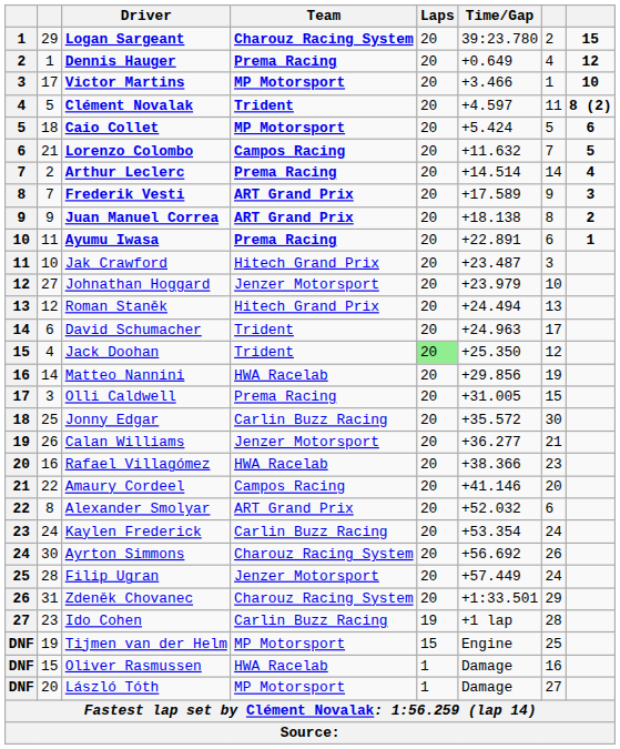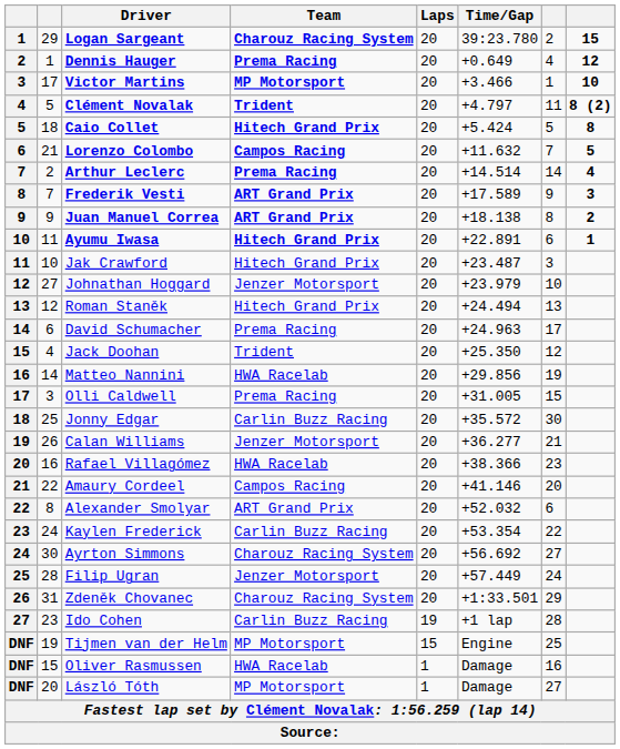 <table class="wikitable" style="font-size:85%">
 <tr>
 <th></th>
 <th></th>
 <th>Driver</th>
 <th>Team</th>
 <th>Laps</th>
 <th>Time/Gap</th>
 <th></th>
 <th></th>
 </tr>
 <tr>
 <th>1</th>
 <td align="center">29</td>
 <td><strong> <a href='#'>Logan Sargeant</a></strong></td>
 <td><strong><a href='#'>Charouz Racing System</a></strong></td>
 <td>20</td>
 <td>39:23.780</td>
 <td>2</td>
 <td align="center"><strong>15</strong></td>
 </tr>
 <tr>
 <th>2</th>
 <td align="center">1</td>
 <td><strong> <a href='#'>Dennis Hauger</a></strong></td>
 <td><a href='#'><strong>Prema Racing</strong></a></td>
 <td>20</td>
 <td>+0.649</td>
 <td>4</td>
 <td align="center"><strong>12</strong></td>
 </tr>
 <tr>
 <th>3</th>
 <td align="center">17</td>
 <td><strong> <a href='#'>Victor Martins</a></strong></td>
 <td><strong><a href='#'>MP Motorsport</a></strong></td>
 <td>20</td>
 <td>+3.466</td>
 <td>1</td>
 <td align="center"><strong>10</strong></td>
 </tr>
 <tr>
 <th>4</th>
 <td align="center">5</td>
 <td><strong> <a href='#'>Clément Novalak</a></strong></td>
 <td><a href='#'><strong>Trident</strong></a></td>
 <td>20</td>
-<td>+4.597</td>
+<td>+4.797</td>
 <td>11</td>
 <td align="center"><strong>8 (2)</strong></td>
 </tr>
 <tr>
 <th>5</th>
 <td align="center">18</td>
 <td><strong> <a href='#'>Caio Collet</a></strong></td>
-<td><strong><a href='#'>MP Motorsport</a></strong></td>
+<td><strong><a href='#'>Hitech Grand Prix</a></strong></td>
 <td>20</td>
 <td>+5.424</td>
 <td>5</td>
-<td align="center"><strong>6</strong></td>
+<td align="center"><strong>8</strong></td>
 </tr>
 <tr>
 <th>6</th>
 <td align="center">21</td>
 <td><strong> <a href='#'>Lorenzo Colombo</a></strong></td>
 <td><strong><a href='#'>Campos Racing</a></strong></td>
 <td>20</td>
 <td>+11.632</td>
 <td>7</td>
 <td align="center"><strong>5</strong></td>
 </tr>
 <tr>
 <th>7</th>
 <td align="center">2</td>
 <td><strong> <a href='#'>Arthur Leclerc</a></strong></td>
 <td><a href='#'><strong>Prema Racing</strong></a></td>
 <td>20</td>
 <td>+14.514</td>
 <td>14</td>
 <td align="center"><strong>4</strong></td>
 </tr>
 <tr>
 <th>8</th>
 <td align="center">7</td>
 <td><strong> <a href='#'>Frederik Vesti</a></strong></td>
 <td><strong><a href='#'>ART Grand Prix</a></strong></td>
 <td>20</td>
 <td>+17.589</td>
 <td>9</td>
 <td align="center"><strong>3</strong></td>
 </tr>
 <tr>
 <th>9</th>
 <td align="center">9</td>
 <td><strong> <a href='#'>Juan Manuel Correa</a></strong></td>
 <td><strong><a href='#'>ART Grand Prix</a></strong></td>
 <td>20</td>
 <td>+18.138</td>
 <td>8</td>
 <td align="center"><strong>2</strong></td>
 </tr>
 <tr>
 <th>10</th>
 <td align="center">11</td>
 <td><strong> <a href='#'>Ayumu Iwasa</a></strong></td>
-<td><a href='#'><strong>Prema Racing</strong></a></td>
+<td><strong><a href='#'>Hitech Grand Prix</a></strong></td>
 <td>20</td>
 <td>+22.891</td>
 <td>6</td>
 <td align="center"><strong>1</strong></td>
 </tr>
 <tr>
 <th>11</th>
 <td align="center">10</td>
 <td> <a href='#'>Jak Crawford</a></td>
 <td><a href='#'>Hitech Grand Prix</a></td>
 <td>20</td>
 <td>+23.487</td>
 <td>3</td>
 <td align="center"></td>
 </tr>
 <tr>
 <th>12</th>
 <td align="center">27</td>
 <td> <a href='#'>Johnathan Hoggard</a></td>
 <td><a href='#'>Jenzer Motorsport</a></td>
 <td>20</td>
 <td>+23.979</td>
 <td>10</td>
 <td></td>
 </tr>
 <tr>
 <th>13</th>
 <td align="center">12</td>
 <td> <a href='#'>Roman Staněk</a></td>
 <td><a href='#'>Hitech Grand Prix</a></td>
 <td>20</td>
 <td>+24.494</td>
 <td>13</td>
 <td></td>
 </tr>
 <tr>
 <th>14</th>
 <td align="center">6</td>
 <td> <a href='#'>David Schumacher</a></td>
-<td><a href='#'>Trident</a></td>
+<td><a href='#'>Prema Racing</a></td>
 <td>20</td>
 <td>+24.963</td>
 <td>17</td>
 <td></td>
 </tr>
 <tr>
 <th>15</th>
 <td align="center">4</td>
 <td> <a href='#'>Jack Doohan</a></td>
 <td><a href='#'>Trident</a></td>
-<td style="background: lightgreen;">20</td>
+<td>20</td>
 <td>+25.350</td>
 <td>12</td>
 <td align="center"></td>
 </tr>
 <tr>
 <th>16</th>
 <td align="center">14</td>
 <td> <a href='#'>Matteo Nannini</a></td>
 <td><a href='#'>HWA Racelab</a></td>
 <td>20</td>
 <td>+29.856</td>
 <td>19</td>
 <td></td>
 </tr>
 <tr>
 <th>17</th>
 <td align="center">3</td>
 <td> <a href='#'>Olli Caldwell</a></td>
 <td><a href='#'>Prema Racing</a></td>
 <td>20</td>
 <td>+31.005</td>
 <td>15</td>
 <td></td>
 </tr>
 <tr>
 <th>18</th>
 <td align="center">25</td>
 <td> <a href='#'>Jonny Edgar</a></td>
 <td><a href='#'>Carlin Buzz Racing</a></td>
 <td>20</td>
 <td>+35.572</td>
 <td>30</td>
 <td></td>
 </tr>
 <tr>
 <th>19</th>
 <td align="center">26</td>
 <td> <a href='#'>Calan Williams</a></td>
 <td><a href='#'>Jenzer Motorsport</a></td>
 <td>20</td>
 <td>+36.277</td>
 <td>21</td>
 <td align="center"></td>
 </tr>
 <tr>
 <th>20</th>
 <td align="center">16</td>
 <td> <a href='#'>Rafael Villagómez</a></td>
 <td><a href='#'>HWA Racelab</a></td>
 <td>20</td>
 <td>+38.366</td>
 <td>23</td>
 <td align="center"></td>
 </tr>
 <tr>
 <th>21</th>
 <td align="center">22</td>
 <td> <a href='#'>Amaury Cordeel</a></td>
 <td><a href='#'>Campos Racing</a></td>
 <td>20</td>
 <td>+41.146</td>
 <td>20</td>
 <td></td>
 </tr>
 <tr>
 <th>22</th>
 <td align="center">8</td>
 <td> <a href='#'>Alexander Smolyar</a></td>
 <td><a href='#'>ART Grand Prix</a></td>
 <td>20</td>
 <td>+52.032</td>
 <td>6</td>
 <td></td>
 </tr>
 <tr>
 <th>23</th>
 <td align="center">24</td>
 <td> <a href='#'>Kaylen Frederick</a></td>
 <td><a href='#'>Carlin Buzz Racing</a></td>
 <td>20</td>
 <td>+53.354</td>
-<td>24</td>
+<td>22</td>
 <td align="center"></td>
 </tr>
 <tr>
 <th>24</th>
 <td align="center">30</td>
 <td> <a href='#'>Ayrton Simmons</a></td>
 <td><a href='#'>Charouz Racing System</a></td>
 <td>20</td>
 <td>+56.692</td>
-<td>26</td>
+<td>27</td>
 <td></td>
 </tr>
 <tr>
 <th>25</th>
 <td align="center">28</td>
 <td> <a href='#'>Filip Ugran</a></td>
 <td><a href='#'>Jenzer Motorsport</a></td>
 <td>20</td>
 <td>+57.449</td>
 <td>24</td>
 <td align="center"></td>
 </tr>
 <tr>
 <th>26</th>
 <td align="center">31</td>
 <td> <a href='#'>Zdeněk Chovanec</a></td>
 <td><a href='#'>Charouz Racing System</a></td>
 <td>20</td>
 <td>+1:33.501</td>
 <td>29</td>
 <td align="center"></td>
 </tr>
 <tr>
 <th>27</th>
 <td align="center">23</td>
 <td> <a href='#'>Ido Cohen</a></td>
 <td><a href='#'>Carlin Buzz Racing</a></td>
 <td>19</td>
 <td>+1 lap</td>
 <td>28</td>
 <td></td>
 </tr>
 <tr>
 <th>DNF</th>
 <td align="center">19</td>
 <td> <a href='#'>Tijmen van der Helm</a></td>
 <td><a href='#'>MP Motorsport</a></td>
 <td>15</td>
 <td>Engine</td>
 <td>25</td>
 <td align="center"></td>
 </tr>
 <tr>
 <th>DNF</th>
 <td align="center">15</td>
 <td> <a href='#'>Oliver Rasmussen</a></td>
 <td><a href='#'>HWA Racelab</a></td>
 <td>1</td>
 <td>Damage</td>
 <td>16</td>
 <td></td>
 </tr>
 <tr>
 <th>DNF</th>
 <td align="center">20</td>
 <td> <a href='#'>László Tóth</a></td>
 <td><a href='#'>MP Motorsport</a></td>
 <td>1</td>
 <td>Damage</td>
 <td>27</td>
 <td></td>
 </tr>
 <tr>
 <th colspan="8"><em>Fastest lap set by</em> <strong> <a href='#'>Clément Novalak</a><strong><em>: 1:56.259 (lap 14)<em></th>
 </tr>
 <tr>
 <th colspan="8">Source:</th>
 </tr>
 </table>
